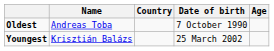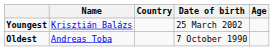 <table class="wikitable">
 <tr>
 <th></th>
 <th><strong>Name</strong></th>
 <th><strong>Country</strong></th>
 <th><strong>Date of birth</strong></th>
 <th><strong>Age</strong></th>
 </tr>
 <tr>
+<td><strong>Youngest</strong></td>
+<td><a href='#'>Krisztián Balázs</a></td>
+<td></td>
+<td>25 March 2002</td>
+<td></td>
+</tr>
+<tr>
 <td><strong>Oldest</strong></td>
 <td><a href='#'>Andreas Toba</a></td>
 <td></td>
 <td>7 October 1990</td>
 <td></td>
 </tr>
-<tr>
-<td><strong>Youngest</strong></td>
-<td><a href='#'>Krisztián Balázs</a></td>
-<td></td>
-<td>25 March 2002</td>
-<td></td>
-</tr>
 </table>
